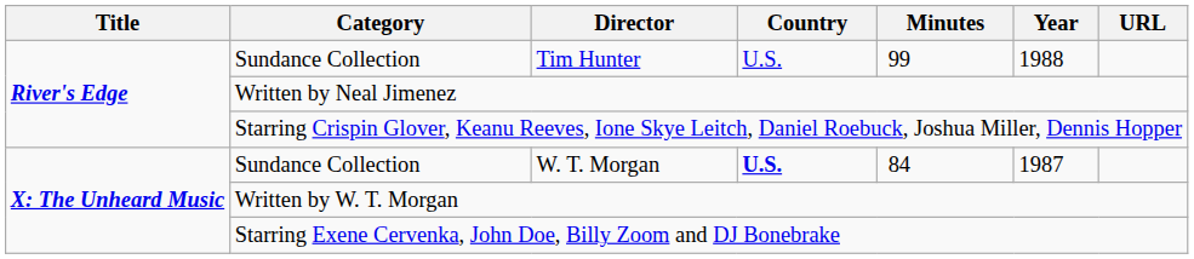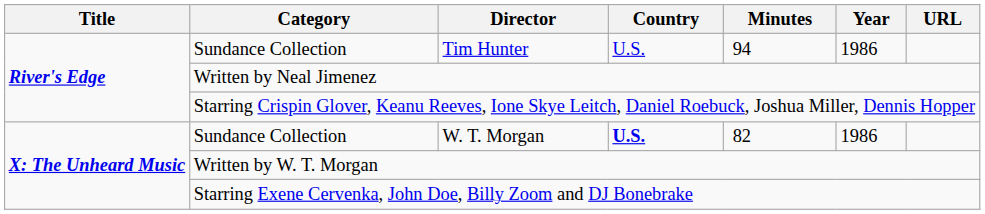 <table class="wikitable" style="text-align:left">
 <tr bgcolor="#ffffff">
 <th>Title</th>
 <th>Category</th>
 <th>Director</th>
 <th>Country</th>
 <th>Minutes</th>
 <th>Year</th>
 <th>URL</th>
 </tr>
 <tr>
 <td rowspan="3"><strong><em><a href='#'>River's Edge</a></em></strong></td>
 <td>Sundance Collection</td>
 <td><a href='#'>Tim Hunter</a></td>
 <td><a href='#'>U.S.</a></td>
-<td> 99</td>
-<td>1988</td>
+<td> 94</td>
+<td>1986</td>
 <td></td>
 </tr>
 <tr>
 <td colspan="6">Written by Neal Jimenez</td>
 </tr>
 <tr>
 <td colspan="6">Starring <a href='#'>Crispin Glover</a>, <a href='#'>Keanu Reeves</a>, <a href='#'>Ione Skye Leitch</a>, <a href='#'>Daniel Roebuck</a>, Joshua Miller, <a href='#'>Dennis Hopper</a></td>
 </tr>
 <tr>
 <td rowspan="3"><strong><em><a href='#'>X: The Unheard Music</a></em></strong></td>
 <td>Sundance Collection</td>
 <td>W. T. Morgan</td>
 <td><strong><a href='#'>U.S.</a></strong></td>
-<td> 84</td>
-<td>1987</td>
+<td> 82</td>
+<td>1986</td>
 <td></td>
 </tr>
 <tr>
 <td colspan="6">Written by W. T. Morgan</td>
 </tr>
 <tr>
 <td colspan="6">Starring <a href='#'>Exene Cervenka</a>, <a href='#'>John Doe</a>, <a href='#'>Billy Zoom</a> and <a href='#'>DJ Bonebrake</a></td>
 </tr>
 </table>
